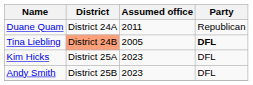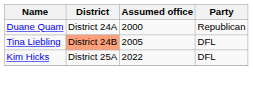 <table class="wikitable">
 <tr>
 <th>Name</th>
 <th>District</th>
 <th>Assumed office</th>
 <th>Party</th>
 </tr>
 <tr>
 <td><a href='#'>Duane Quam</a></td>
 <td>District 24A</td>
-<td>2011</td>
+<td>2000</td>
 <td>Republican</td>
 </tr>
 <tr>
 <td><a href='#'>Tina Liebling</a></td>
 <td style="background: lightsalmon;">District 24B</td>
 <td>2005</td>
-<td><strong>DFL</strong></td>
+<td>DFL</td>
 </tr>
 <tr>
 <td><a href='#'>Kim Hicks</a></td>
 <td>District 25A</td>
-<td>2023</td>
-<td>DFL</td>
-</tr>
-<tr>
-<td><a href='#'>Andy Smith</a></td>
-<td>District 25B</td>
-<td>2023</td>
+<td>2022</td>
 <td>DFL</td>
 </tr>
 <tr>
 </tr>
 </table>
